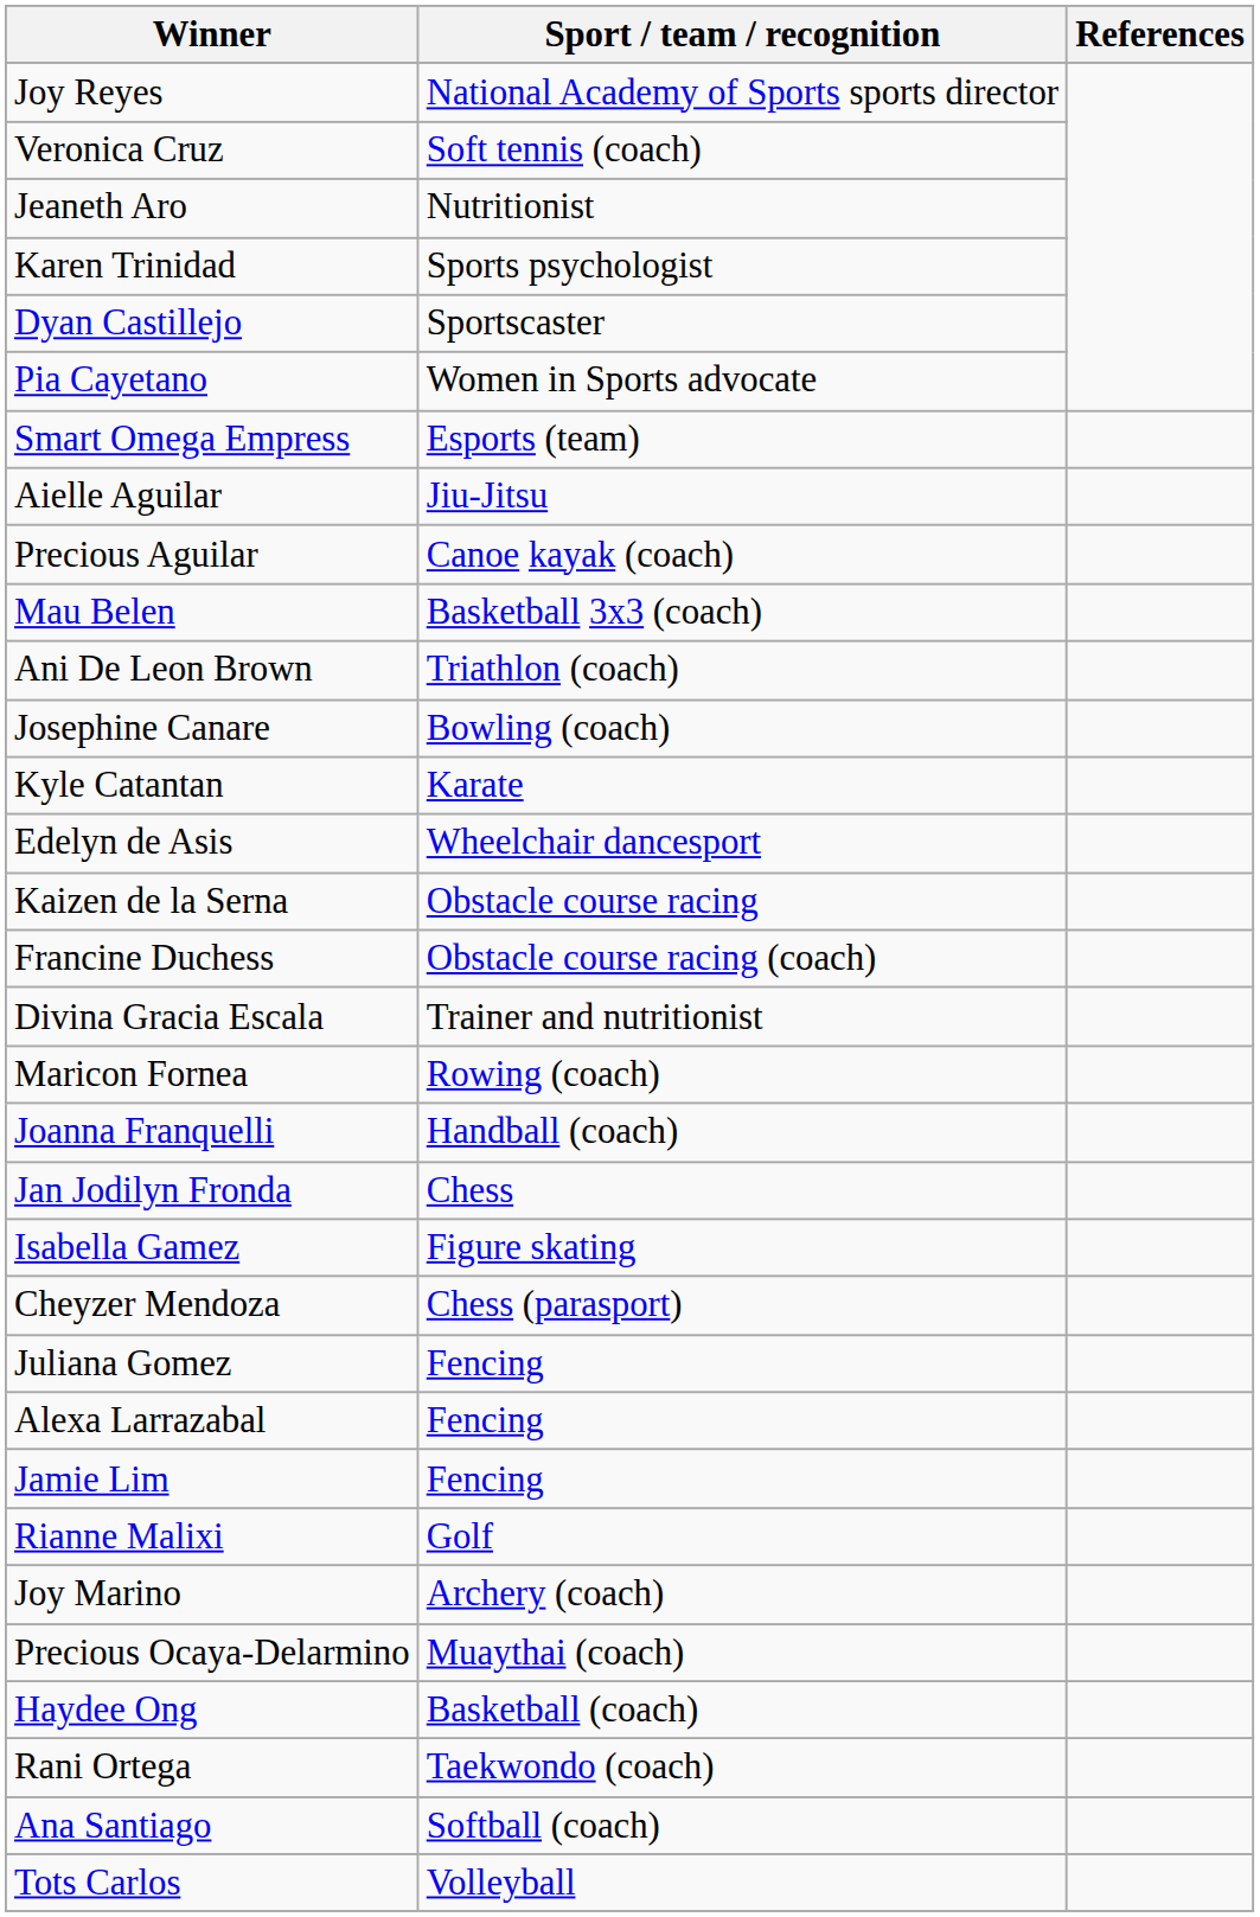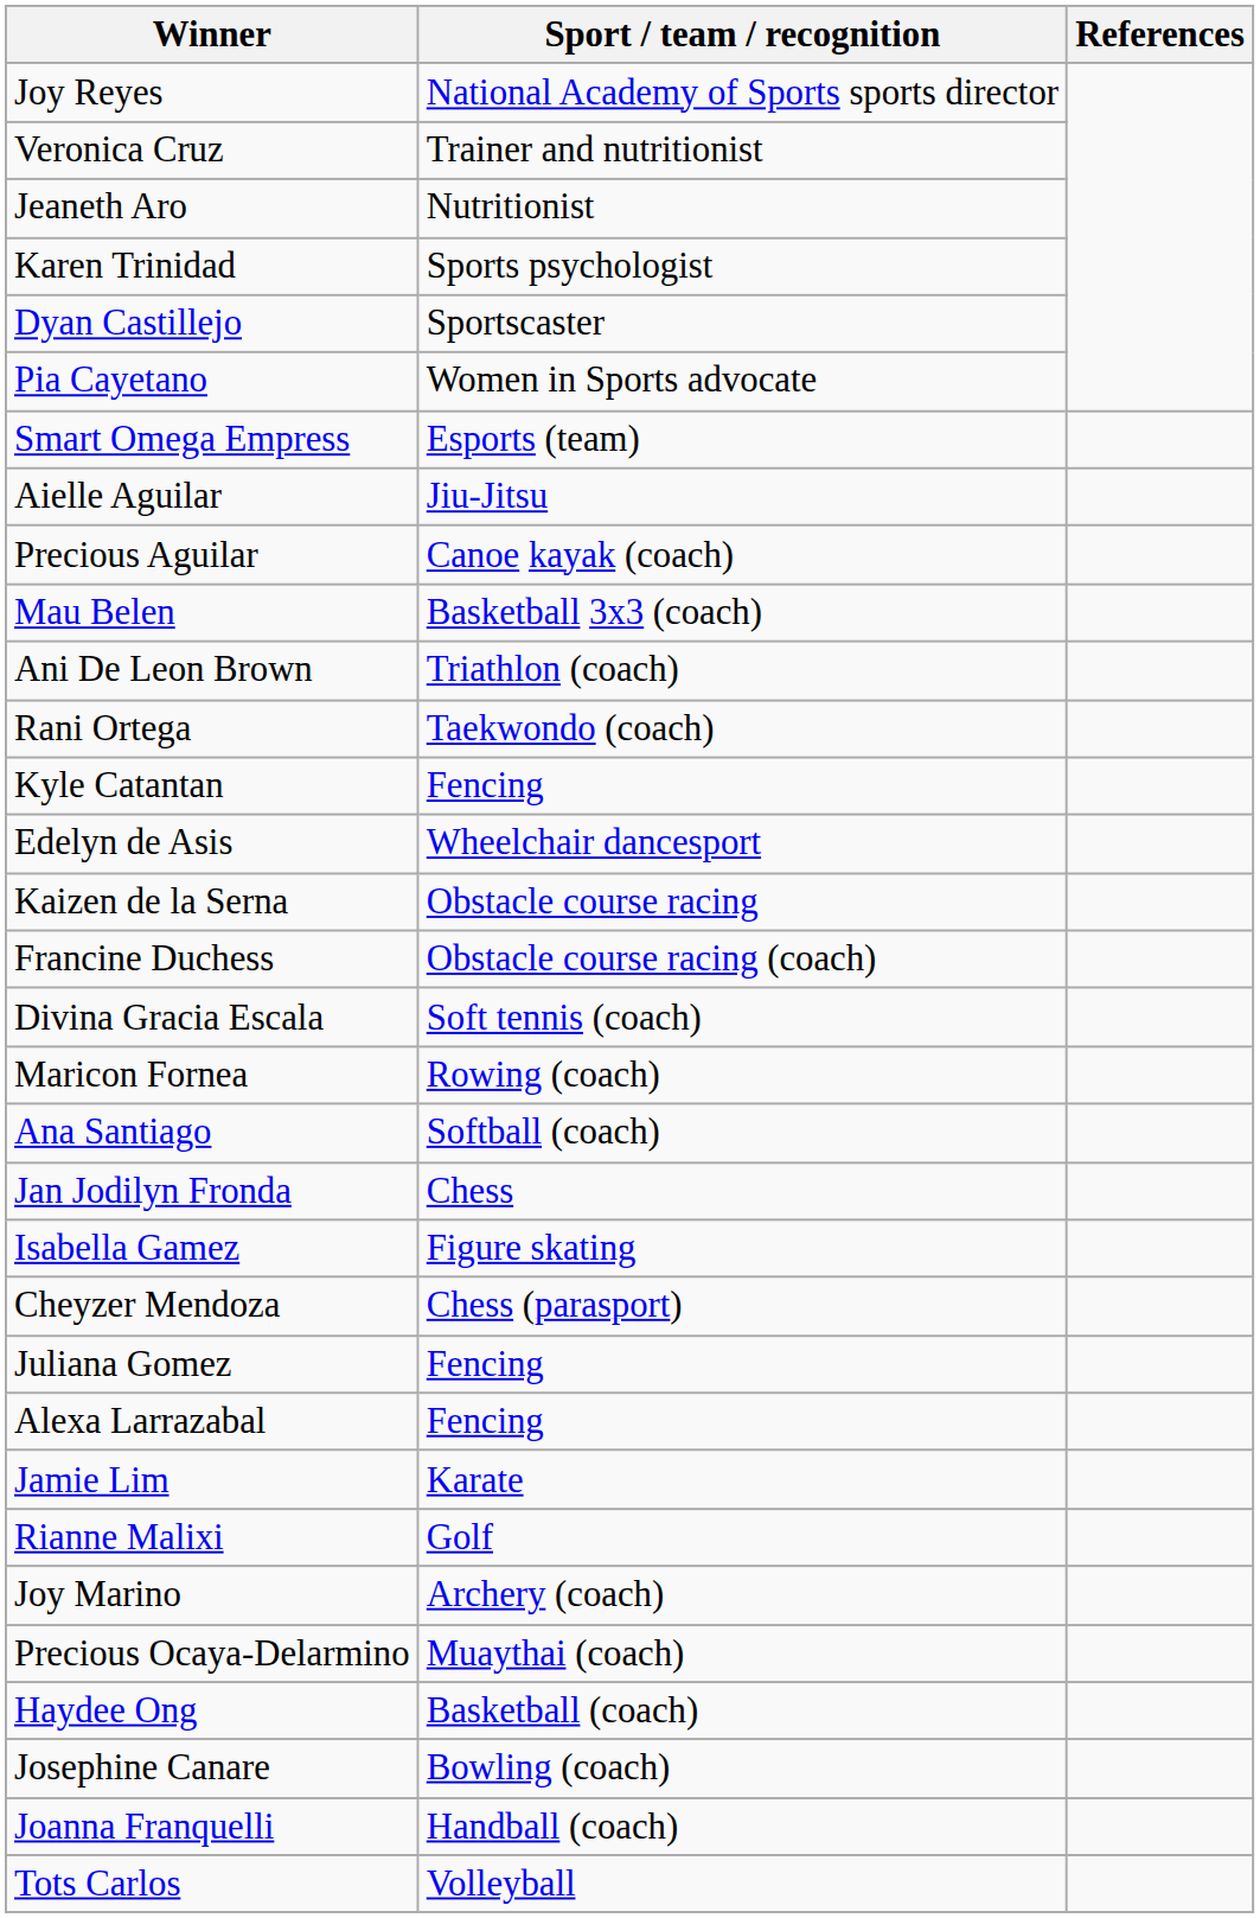 <table class="wikitable">
 <tr>
 <th>Winner</th>
 <th>Sport / team / recognition</th>
 <th>References</th>
 </tr>
 <tr>
 <td>Joy Reyes</td>
 <td><a href='#'>National Academy of Sports</a> sports director</td>
 <td rowspan=6></td>
 </tr>
 <tr>
 <td>Veronica Cruz</td>
-<td><a href='#'>Soft tennis</a> (coach)</td>
+<td>Trainer and nutritionist</td>
 </tr>
 <tr>
 <td>Jeaneth Aro</td>
 <td>Nutritionist</td>
 </tr>
 <tr>
 <td>Karen Trinidad</td>
 <td>Sports psychologist</td>
 </tr>
 <tr>
 <td><a href='#'>Dyan Castillejo</a></td>
 <td>Sportscaster</td>
 </tr>
 <tr>
 <td><a href='#'>Pia Cayetano</a></td>
 <td>Women in Sports advocate</td>
 </tr>
 <tr>
 <td><a href='#'>Smart Omega Empress</a></td>
 <td><a href='#'>Esports</a> (team)</td>
 <td></td>
 </tr>
 <tr>
 <td>Aielle Aguilar</td>
 <td><a href='#'>Jiu-Jitsu</a></td>
 <td></td>
 </tr>
 <tr>
 <td>Precious Aguilar</td>
 <td><a href='#'>Canoe</a> <a href='#'>kayak</a> (coach)</td>
 <td></td>
 </tr>
 <tr>
 <td><a href='#'>Mau Belen</a></td>
 <td><a href='#'>Basketball</a> <a href='#'>3x3</a> (coach)</td>
 <td></td>
 </tr>
 <tr>
 <td>Ani De Leon Brown</td>
 <td><a href='#'>Triathlon</a> (coach)</td>
 <td></td>
 </tr>
 <tr>
-<td>Josephine Canare</td>
-<td><a href='#'>Bowling</a> (coach)</td>
+<td>Rani Ortega</td>
+<td><a href='#'>Taekwondo</a> (coach)</td>
 <td></td>
 </tr>
 <tr>
 <td>Kyle Catantan</td>
-<td><a href='#'>Karate</a></td>
+<td><a href='#'>Fencing</a></td>
 <td></td>
 </tr>
 <tr>
 <td>Edelyn de Asis</td>
 <td><a href='#'>Wheelchair dancesport</a></td>
 <td></td>
 </tr>
 <tr>
 <td>Kaizen de la Serna</td>
 <td><a href='#'>Obstacle course racing</a></td>
 <td></td>
 </tr>
 <tr>
 <td>Francine Duchess</td>
 <td><a href='#'>Obstacle course racing</a> (coach)</td>
 <td></td>
 </tr>
 <tr>
 <td>Divina Gracia Escala</td>
-<td>Trainer and nutritionist</td>
+<td><a href='#'>Soft tennis</a> (coach)</td>
 <td></td>
 </tr>
 <tr>
 <td>Maricon Fornea</td>
 <td><a href='#'>Rowing</a> (coach)</td>
 <td></td>
 </tr>
 <tr>
-<td><a href='#'>Joanna Franquelli</a></td>
-<td><a href='#'>Handball</a> (coach)</td>
+<td><a href='#'>Ana Santiago</a></td>
+<td><a href='#'>Softball</a> (coach)</td>
 <td></td>
 </tr>
 <tr>
 <td><a href='#'>Jan Jodilyn Fronda</a></td>
 <td><a href='#'>Chess</a></td>
 <td></td>
 </tr>
 <tr>
 <td><a href='#'>Isabella Gamez</a></td>
 <td><a href='#'>Figure skating</a></td>
 <td></td>
 </tr>
 <tr>
 <td>Cheyzer Mendoza</td>
 <td><a href='#'>Chess</a> (<a href='#'>parasport</a>)</td>
 <td></td>
 </tr>
 <tr>
 <td>Juliana Gomez</td>
 <td><a href='#'>Fencing</a></td>
 <td></td>
 </tr>
 <tr>
 <td>Alexa Larrazabal</td>
 <td><a href='#'>Fencing</a></td>
 <td></td>
 </tr>
 <tr>
 <td><a href='#'>Jamie Lim</a></td>
-<td><a href='#'>Fencing</a></td>
+<td><a href='#'>Karate</a></td>
 <td></td>
 </tr>
 <tr>
 <td><a href='#'>Rianne Malixi</a></td>
 <td><a href='#'>Golf</a></td>
 <td></td>
 </tr>
 <tr>
 <td>Joy Marino</td>
 <td><a href='#'>Archery</a> (coach)</td>
 <td></td>
 </tr>
 <tr>
 <td>Precious Ocaya-Delarmino</td>
 <td><a href='#'>Muaythai</a> (coach)</td>
 <td></td>
 </tr>
 <tr>
 <td><a href='#'>Haydee Ong</a></td>
 <td><a href='#'>Basketball</a> (coach)</td>
 <td></td>
 </tr>
 <tr>
-<td>Rani Ortega</td>
-<td><a href='#'>Taekwondo</a> (coach)</td>
+<td>Josephine Canare</td>
+<td><a href='#'>Bowling</a> (coach)</td>
 <td></td>
 </tr>
 <tr>
-<td><a href='#'>Ana Santiago</a></td>
-<td><a href='#'>Softball</a> (coach)</td>
+<td><a href='#'>Joanna Franquelli</a></td>
+<td><a href='#'>Handball</a> (coach)</td>
 <td></td>
 </tr>
 <tr>
 <td><a href='#'>Tots Carlos</a></td>
 <td><a href='#'>Volleyball</a></td>
 <td></td>
 </tr>
 </table>
